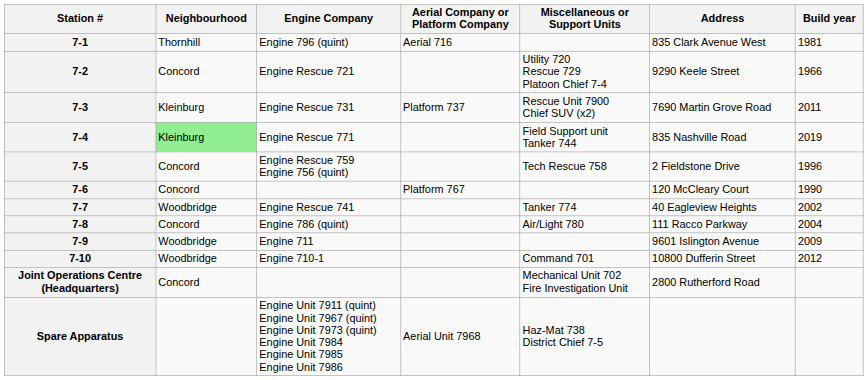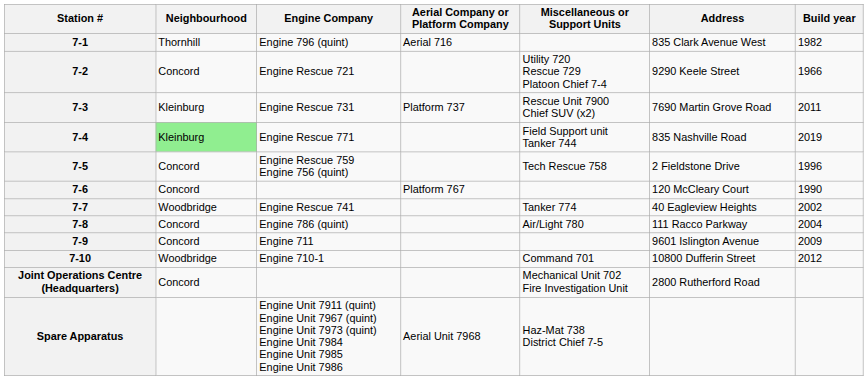 <table class=wikitable width= "100%">
 <tr valign=centre>
 <th>Station #</th>
 <th>Neighbourhood</th>
 <th>Engine Company</th>
 <th>Aerial Company or<br>Platform Company</th>
 <th>Miscellaneous or<br>Support Units</th>
 <th>Address</th>
 <th>Build year</th>
 </tr>
 <tr>
 <th>7-1</th>
 <td>Thornhill</td>
 <td>Engine 796 (quint)</td>
 <td>Aerial 716</td>
 <td></td>
 <td>835 Clark Avenue West</td>
-<td>1981</td>
+<td>1982</td>
 </tr>
 <tr>
 <th>7-2</th>
 <td>Concord</td>
 <td>Engine Rescue 721</td>
 <td></td>
 <td>Utility 720<br>Rescue 729<br>Platoon Chief 7-4<br></td>
 <td>9290 Keele Street</td>
 <td>1966</td>
 </tr>
 <tr>
 <th>7-3</th>
 <td>Kleinburg</td>
 <td>Engine Rescue 731</td>
 <td>Platform 737</td>
 <td>Rescue Unit 7900<br>Chief SUV (x2)</td>
 <td>7690 Martin Grove Road</td>
 <td>2011</td>
 </tr>
 <tr>
 <th>7-4</th>
 <td style="background: lightgreen;">Kleinburg</td>
 <td>Engine Rescue 771</td>
 <td></td>
 <td>Field Support unit<br>Tanker 744</td>
 <td>835 Nashville Road</td>
 <td>2019</td>
 </tr>
 <tr>
 <th>7-5</th>
 <td>Concord</td>
 <td>Engine Rescue 759<br>Engine 756 (quint)</td>
 <td></td>
 <td>Tech Rescue 758</td>
 <td>2 Fieldstone Drive</td>
 <td>1996</td>
 </tr>
 <tr>
 <th>7-6</th>
 <td>Concord</td>
 <td></td>
 <td>Platform 767</td>
 <td></td>
 <td>120 McCleary Court</td>
 <td>1990</td>
 </tr>
 <tr>
 <th>7-7</th>
 <td>Woodbridge</td>
 <td>Engine Rescue 741</td>
 <td></td>
 <td>Tanker 774</td>
 <td>40 Eagleview Heights</td>
 <td>2002</td>
 </tr>
 <tr>
 <th>7-8</th>
 <td>Concord</td>
 <td>Engine 786 (quint)</td>
 <td></td>
 <td>Air/Light 780</td>
 <td>111 Racco Parkway</td>
 <td>2004</td>
 </tr>
 <tr>
 <th>7-9</th>
-<td>Woodbridge</td>
+<td>Concord</td>
 <td>Engine 711</td>
 <td></td>
 <td></td>
 <td>9601 Islington Avenue</td>
 <td>2009</td>
 </tr>
 <tr>
 <th>7-10</th>
 <td>Woodbridge</td>
 <td>Engine 710-1</td>
 <td></td>
 <td>Command 701</td>
 <td>10800 Dufferin Street</td>
 <td>2012</td>
 </tr>
 <tr>
 <th>Joint Operations Centre<br>(Headquarters)</th>
 <td>Concord</td>
 <td></td>
 <td></td>
 <td>Mechanical Unit 702<br>Fire Investigation Unit</td>
 <td>2800 Rutherford Road</td>
 <td></td>
 </tr>
 <tr>
 <th>Spare Apparatus</th>
 <td></td>
 <td>Engine Unit 7911 (quint)<br>Engine Unit 7967 (quint)<br>Engine Unit 7973 (quint)<br>Engine Unit 7984<br>Engine Unit 7985<br>Engine Unit 7986</td>
 <td>Aerial Unit 7968</td>
 <td>Haz-Mat 738<br>District Chief 7-5</td>
 <td></td>
 <td></td>
 </tr>
 </table>
